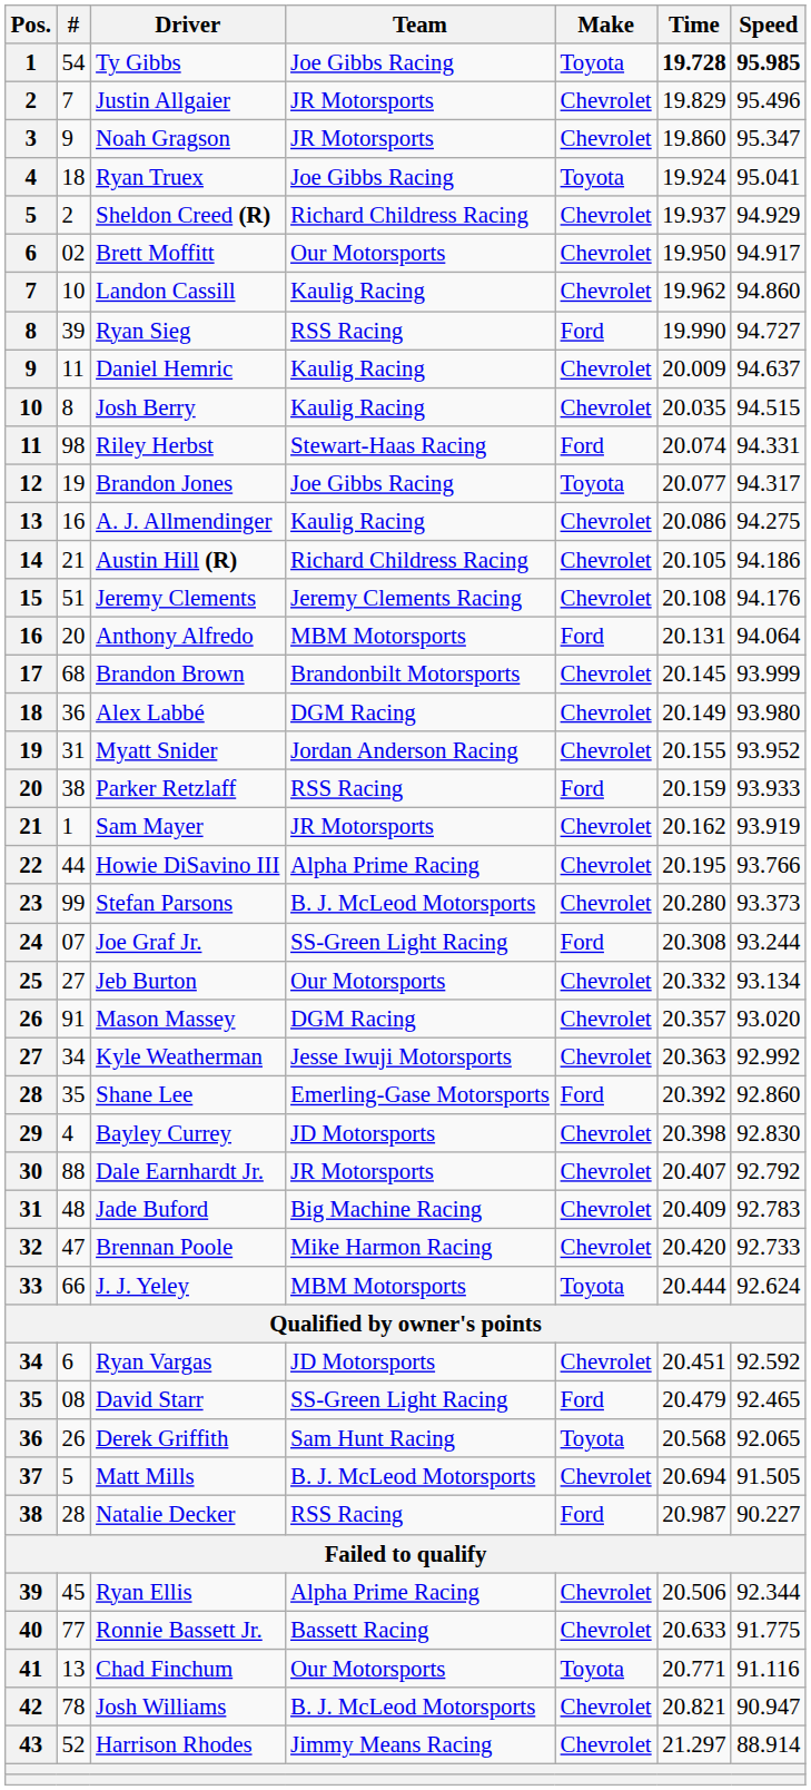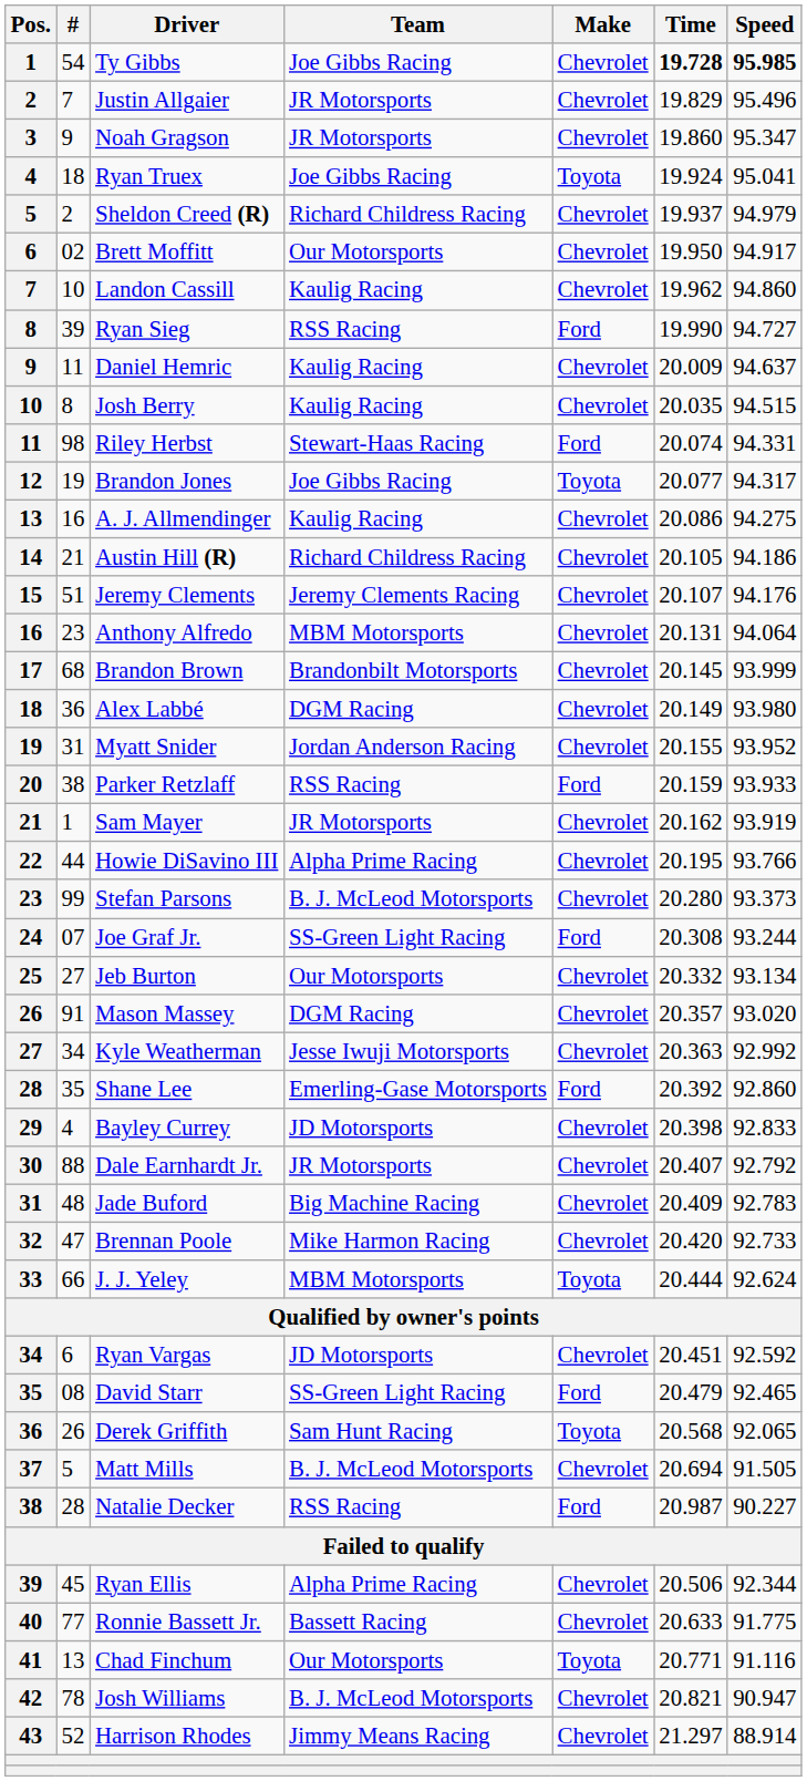 <table class="wikitable" style="font-size:95%">
 <tr>
 <th>Pos.</th>
 <th>#</th>
 <th>Driver</th>
 <th>Team</th>
 <th>Make</th>
 <th>Time</th>
 <th>Speed</th>
 </tr>
 <tr>
 <th>1</th>
 <td>54</td>
 <td><a href='#'>Ty Gibbs</a></td>
 <td><a href='#'>Joe Gibbs Racing</a></td>
-<td><a href='#'>Toyota</a></td>
+<td><a href='#'>Chevrolet</a></td>
 <td><strong>19.728</strong></td>
 <td><strong>95.985</strong></td>
 </tr>
 <tr>
 <th>2</th>
 <td>7</td>
 <td><a href='#'>Justin Allgaier</a></td>
 <td><a href='#'>JR Motorsports</a></td>
 <td><a href='#'>Chevrolet</a></td>
 <td>19.829</td>
 <td>95.496</td>
 </tr>
 <tr>
 <th>3</th>
 <td>9</td>
 <td><a href='#'>Noah Gragson</a></td>
 <td><a href='#'>JR Motorsports</a></td>
 <td><a href='#'>Chevrolet</a></td>
 <td>19.860</td>
 <td>95.347</td>
 </tr>
 <tr>
 <th>4</th>
 <td>18</td>
 <td><a href='#'>Ryan Truex</a></td>
 <td><a href='#'>Joe Gibbs Racing</a></td>
 <td><a href='#'>Toyota</a></td>
 <td>19.924</td>
 <td>95.041</td>
 </tr>
 <tr>
 <th>5</th>
 <td>2</td>
 <td><a href='#'>Sheldon Creed</a> <strong>(R)</strong></td>
 <td><a href='#'>Richard Childress Racing</a></td>
 <td><a href='#'>Chevrolet</a></td>
 <td>19.937</td>
-<td>94.929</td>
+<td>94.979</td>
 </tr>
 <tr>
 <th>6</th>
 <td>02</td>
 <td><a href='#'>Brett Moffitt</a></td>
 <td><a href='#'>Our Motorsports</a></td>
 <td><a href='#'>Chevrolet</a></td>
 <td>19.950</td>
 <td>94.917</td>
 </tr>
 <tr>
 <th>7</th>
 <td>10</td>
 <td><a href='#'>Landon Cassill</a></td>
 <td><a href='#'>Kaulig Racing</a></td>
 <td><a href='#'>Chevrolet</a></td>
 <td>19.962</td>
 <td>94.860</td>
 </tr>
 <tr>
 <th>8</th>
 <td>39</td>
 <td><a href='#'>Ryan Sieg</a></td>
 <td><a href='#'>RSS Racing</a></td>
 <td><a href='#'>Ford</a></td>
 <td>19.990</td>
 <td>94.727</td>
 </tr>
 <tr>
 <th>9</th>
 <td>11</td>
 <td><a href='#'>Daniel Hemric</a></td>
 <td><a href='#'>Kaulig Racing</a></td>
 <td><a href='#'>Chevrolet</a></td>
 <td>20.009</td>
 <td>94.637</td>
 </tr>
 <tr>
 <th>10</th>
 <td>8</td>
 <td><a href='#'>Josh Berry</a></td>
 <td><a href='#'>Kaulig Racing</a></td>
 <td><a href='#'>Chevrolet</a></td>
 <td>20.035</td>
 <td>94.515</td>
 </tr>
 <tr>
 <th>11</th>
 <td>98</td>
 <td><a href='#'>Riley Herbst</a></td>
 <td><a href='#'>Stewart-Haas Racing</a></td>
 <td><a href='#'>Ford</a></td>
 <td>20.074</td>
 <td>94.331</td>
 </tr>
 <tr>
 <th>12</th>
 <td>19</td>
 <td><a href='#'>Brandon Jones</a></td>
 <td><a href='#'>Joe Gibbs Racing</a></td>
 <td><a href='#'>Toyota</a></td>
 <td>20.077</td>
 <td>94.317</td>
 </tr>
 <tr>
 <th>13</th>
 <td>16</td>
 <td><a href='#'>A. J. Allmendinger</a></td>
 <td><a href='#'>Kaulig Racing</a></td>
 <td><a href='#'>Chevrolet</a></td>
 <td>20.086</td>
 <td>94.275</td>
 </tr>
 <tr>
 <th>14</th>
 <td>21</td>
 <td><a href='#'>Austin Hill</a> <strong>(R)</strong></td>
 <td><a href='#'>Richard Childress Racing</a></td>
 <td><a href='#'>Chevrolet</a></td>
 <td>20.105</td>
 <td>94.186</td>
 </tr>
 <tr>
 <th>15</th>
 <td>51</td>
 <td><a href='#'>Jeremy Clements</a></td>
 <td><a href='#'>Jeremy Clements Racing</a></td>
 <td><a href='#'>Chevrolet</a></td>
-<td>20.108</td>
+<td>20.107</td>
 <td>94.176</td>
 </tr>
 <tr>
 <th>16</th>
-<td>20</td>
+<td>23</td>
 <td><a href='#'>Anthony Alfredo</a></td>
 <td><a href='#'>MBM Motorsports</a></td>
-<td><a href='#'>Ford</a></td>
+<td><a href='#'>Chevrolet</a></td>
 <td>20.131</td>
 <td>94.064</td>
 </tr>
 <tr>
 <th>17</th>
 <td>68</td>
 <td><a href='#'>Brandon Brown</a></td>
 <td><a href='#'>Brandonbilt Motorsports</a></td>
 <td><a href='#'>Chevrolet</a></td>
 <td>20.145</td>
 <td>93.999</td>
 </tr>
 <tr>
 <th>18</th>
 <td>36</td>
 <td><a href='#'>Alex Labbé</a></td>
 <td><a href='#'>DGM Racing</a></td>
 <td><a href='#'>Chevrolet</a></td>
 <td>20.149</td>
 <td>93.980</td>
 </tr>
 <tr>
 <th>19</th>
 <td>31</td>
 <td><a href='#'>Myatt Snider</a></td>
 <td><a href='#'>Jordan Anderson Racing</a></td>
 <td><a href='#'>Chevrolet</a></td>
 <td>20.155</td>
 <td>93.952</td>
 </tr>
 <tr>
 <th>20</th>
 <td>38</td>
 <td><a href='#'>Parker Retzlaff</a></td>
 <td><a href='#'>RSS Racing</a></td>
 <td><a href='#'>Ford</a></td>
 <td>20.159</td>
 <td>93.933</td>
 </tr>
 <tr>
 <th>21</th>
 <td>1</td>
 <td><a href='#'>Sam Mayer</a></td>
 <td><a href='#'>JR Motorsports</a></td>
 <td><a href='#'>Chevrolet</a></td>
 <td>20.162</td>
 <td>93.919</td>
 </tr>
 <tr>
 <th>22</th>
 <td>44</td>
 <td><a href='#'>Howie DiSavino III</a></td>
 <td><a href='#'>Alpha Prime Racing</a></td>
 <td><a href='#'>Chevrolet</a></td>
 <td>20.195</td>
 <td>93.766</td>
 </tr>
 <tr>
 <th>23</th>
 <td>99</td>
 <td><a href='#'>Stefan Parsons</a></td>
 <td><a href='#'>B. J. McLeod Motorsports</a></td>
 <td><a href='#'>Chevrolet</a></td>
 <td>20.280</td>
 <td>93.373</td>
 </tr>
 <tr>
 <th>24</th>
 <td>07</td>
 <td><a href='#'>Joe Graf Jr.</a></td>
 <td><a href='#'>SS-Green Light Racing</a></td>
 <td><a href='#'>Ford</a></td>
 <td>20.308</td>
 <td>93.244</td>
 </tr>
 <tr>
 <th>25</th>
 <td>27</td>
 <td><a href='#'>Jeb Burton</a></td>
 <td><a href='#'>Our Motorsports</a></td>
 <td><a href='#'>Chevrolet</a></td>
 <td>20.332</td>
 <td>93.134</td>
 </tr>
 <tr>
 <th>26</th>
 <td>91</td>
 <td><a href='#'>Mason Massey</a></td>
 <td><a href='#'>DGM Racing</a></td>
 <td><a href='#'>Chevrolet</a></td>
 <td>20.357</td>
 <td>93.020</td>
 </tr>
 <tr>
 <th>27</th>
 <td>34</td>
 <td><a href='#'>Kyle Weatherman</a></td>
 <td><a href='#'>Jesse Iwuji Motorsports</a></td>
 <td><a href='#'>Chevrolet</a></td>
 <td>20.363</td>
 <td>92.992</td>
 </tr>
 <tr>
 <th>28</th>
 <td>35</td>
 <td><a href='#'>Shane Lee</a></td>
 <td><a href='#'>Emerling-Gase Motorsports</a></td>
 <td><a href='#'>Ford</a></td>
 <td>20.392</td>
 <td>92.860</td>
 </tr>
 <tr>
 <th>29</th>
 <td>4</td>
 <td><a href='#'>Bayley Currey</a></td>
 <td><a href='#'>JD Motorsports</a></td>
 <td><a href='#'>Chevrolet</a></td>
 <td>20.398</td>
-<td>92.830</td>
+<td>92.833</td>
 </tr>
 <tr>
 <th>30</th>
 <td>88</td>
 <td><a href='#'>Dale Earnhardt Jr.</a></td>
 <td><a href='#'>JR Motorsports</a></td>
 <td><a href='#'>Chevrolet</a></td>
 <td>20.407</td>
 <td>92.792</td>
 </tr>
 <tr>
 <th>31</th>
 <td>48</td>
 <td><a href='#'>Jade Buford</a></td>
 <td><a href='#'>Big Machine Racing</a></td>
 <td><a href='#'>Chevrolet</a></td>
 <td>20.409</td>
 <td>92.783</td>
 </tr>
 <tr>
 <th>32</th>
 <td>47</td>
 <td><a href='#'>Brennan Poole</a></td>
 <td><a href='#'>Mike Harmon Racing</a></td>
 <td><a href='#'>Chevrolet</a></td>
 <td>20.420</td>
 <td>92.733</td>
 </tr>
 <tr>
 <th>33</th>
 <td>66</td>
 <td><a href='#'>J. J. Yeley</a></td>
 <td><a href='#'>MBM Motorsports</a></td>
 <td><a href='#'>Toyota</a></td>
 <td>20.444</td>
 <td>92.624</td>
 </tr>
 <tr>
 <th colspan="7">Qualified by owner's points</th>
 </tr>
 <tr>
 <th>34</th>
 <td>6</td>
 <td><a href='#'>Ryan Vargas</a></td>
 <td><a href='#'>JD Motorsports</a></td>
 <td><a href='#'>Chevrolet</a></td>
 <td>20.451</td>
 <td>92.592</td>
 </tr>
 <tr>
 <th>35</th>
 <td>08</td>
 <td><a href='#'>David Starr</a></td>
 <td><a href='#'>SS-Green Light Racing</a></td>
 <td><a href='#'>Ford</a></td>
 <td>20.479</td>
 <td>92.465</td>
 </tr>
 <tr>
 <th>36</th>
 <td>26</td>
 <td><a href='#'>Derek Griffith</a></td>
 <td><a href='#'>Sam Hunt Racing</a></td>
 <td><a href='#'>Toyota</a></td>
 <td>20.568</td>
 <td>92.065</td>
 </tr>
 <tr>
 <th>37</th>
 <td>5</td>
 <td><a href='#'>Matt Mills</a></td>
 <td><a href='#'>B. J. McLeod Motorsports</a></td>
 <td><a href='#'>Chevrolet</a></td>
 <td>20.694</td>
 <td>91.505</td>
 </tr>
 <tr>
 <th>38</th>
 <td>28</td>
 <td><a href='#'>Natalie Decker</a></td>
 <td><a href='#'>RSS Racing</a></td>
 <td><a href='#'>Ford</a></td>
 <td>20.987</td>
 <td>90.227</td>
 </tr>
 <tr>
 <th colspan="7">Failed to qualify</th>
 </tr>
 <tr>
 <th>39</th>
 <td>45</td>
 <td><a href='#'>Ryan Ellis</a></td>
 <td><a href='#'>Alpha Prime Racing</a></td>
 <td><a href='#'>Chevrolet</a></td>
 <td>20.506</td>
 <td>92.344</td>
 </tr>
 <tr>
 <th>40</th>
 <td>77</td>
 <td><a href='#'>Ronnie Bassett Jr.</a></td>
 <td><a href='#'>Bassett Racing</a></td>
 <td><a href='#'>Chevrolet</a></td>
 <td>20.633</td>
 <td>91.775</td>
 </tr>
 <tr>
 <th>41</th>
 <td>13</td>
 <td><a href='#'>Chad Finchum</a></td>
 <td><a href='#'>Our Motorsports</a></td>
 <td><a href='#'>Toyota</a></td>
 <td>20.771</td>
 <td>91.116</td>
 </tr>
 <tr>
 <th>42</th>
 <td>78</td>
 <td><a href='#'>Josh Williams</a></td>
 <td><a href='#'>B. J. McLeod Motorsports</a></td>
 <td><a href='#'>Chevrolet</a></td>
 <td>20.821</td>
 <td>90.947</td>
 </tr>
 <tr>
 <th>43</th>
 <td>52</td>
 <td><a href='#'>Harrison Rhodes</a></td>
 <td><a href='#'>Jimmy Means Racing</a></td>
 <td><a href='#'>Chevrolet</a></td>
 <td>21.297</td>
 <td>88.914</td>
 </tr>
 <tr>
 <th colspan="7"></th>
 </tr>
 <tr>
 <th colspan="7"></th>
 </tr>
 </table>
